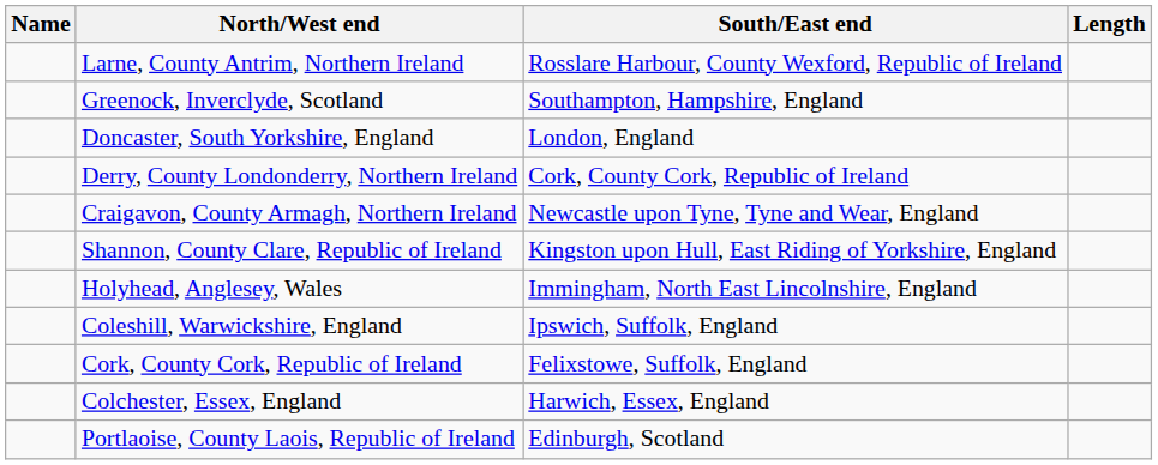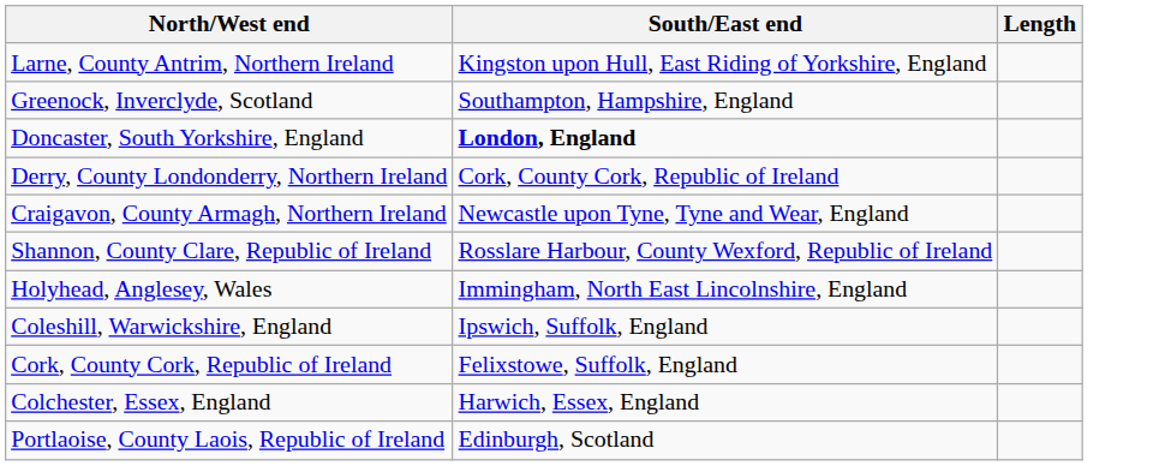 <table class="wikitable sortable">
 <tr>
-<th>Name</th>
 <th>North/West end</th>
 <th>South/East end</th>
 <th>Length</th>
 </tr>
 <tr>
-<td></td>
 <td><a href='#'>Larne</a>, <a href='#'>County Antrim</a>, <a href='#'>Northern Ireland</a></td>
-<td><a href='#'>Rosslare Harbour</a>, <a href='#'>County Wexford</a>, <a href='#'>Republic of Ireland</a></td>
+<td><a href='#'>Kingston upon Hull</a>, <a href='#'>East Riding of Yorkshire</a>, England</td>
 <td></td>
 </tr>
 <tr>
-<td></td>
 <td><a href='#'>Greenock</a>, <a href='#'>Inverclyde</a>, Scotland</td>
 <td><a href='#'>Southampton</a>, <a href='#'>Hampshire</a>, England</td>
 <td></td>
 </tr>
 <tr>
-<td></td>
 <td><a href='#'>Doncaster</a>, <a href='#'>South Yorkshire</a>, England</td>
-<td><a href='#'>London</a>, England</td>
+<td><strong><a href='#'>London</a>, England</strong></td>
 <td></td>
 </tr>
 <tr>
-<td></td>
 <td><a href='#'>Derry</a>, <a href='#'>County Londonderry</a>, <a href='#'>Northern Ireland</a></td>
 <td><a href='#'>Cork</a>, <a href='#'>County Cork</a>, <a href='#'>Republic of Ireland</a></td>
 <td></td>
 </tr>
 <tr>
-<td></td>
 <td><a href='#'>Craigavon</a>, <a href='#'>County Armagh</a>, <a href='#'>Northern Ireland</a></td>
 <td><a href='#'>Newcastle upon Tyne</a>, <a href='#'>Tyne and Wear</a>, England</td>
 <td></td>
 </tr>
 <tr>
-<td></td>
 <td><a href='#'>Shannon</a>, <a href='#'>County Clare</a>, <a href='#'>Republic of Ireland</a></td>
-<td><a href='#'>Kingston upon Hull</a>, <a href='#'>East Riding of Yorkshire</a>, England</td>
+<td><a href='#'>Rosslare Harbour</a>, <a href='#'>County Wexford</a>, <a href='#'>Republic of Ireland</a></td>
 <td></td>
 </tr>
 <tr>
-<td></td>
 <td><a href='#'>Holyhead</a>, <a href='#'>Anglesey</a>, Wales</td>
 <td><a href='#'>Immingham</a>, <a href='#'>North East Lincolnshire</a>, England</td>
 <td></td>
 </tr>
 <tr>
-<td></td>
 <td><a href='#'>Coleshill</a>, <a href='#'>Warwickshire</a>, England</td>
 <td><a href='#'>Ipswich</a>, <a href='#'>Suffolk</a>, England</td>
 <td></td>
 </tr>
 <tr>
-<td></td>
 <td><a href='#'>Cork</a>, <a href='#'>County Cork</a>, <a href='#'>Republic of Ireland</a></td>
 <td><a href='#'>Felixstowe</a>, <a href='#'>Suffolk</a>, England</td>
 <td></td>
 </tr>
 <tr>
-<td></td>
 <td><a href='#'>Colchester</a>, <a href='#'>Essex</a>, England</td>
 <td><a href='#'>Harwich</a>, <a href='#'>Essex</a>, England</td>
 <td></td>
 </tr>
 <tr>
-<td></td>
 <td><a href='#'>Portlaoise</a>, <a href='#'>County Laois</a>, <a href='#'>Republic of Ireland</a></td>
 <td><a href='#'>Edinburgh</a>, Scotland</td>
 <td></td>
 </tr>
 </table>
